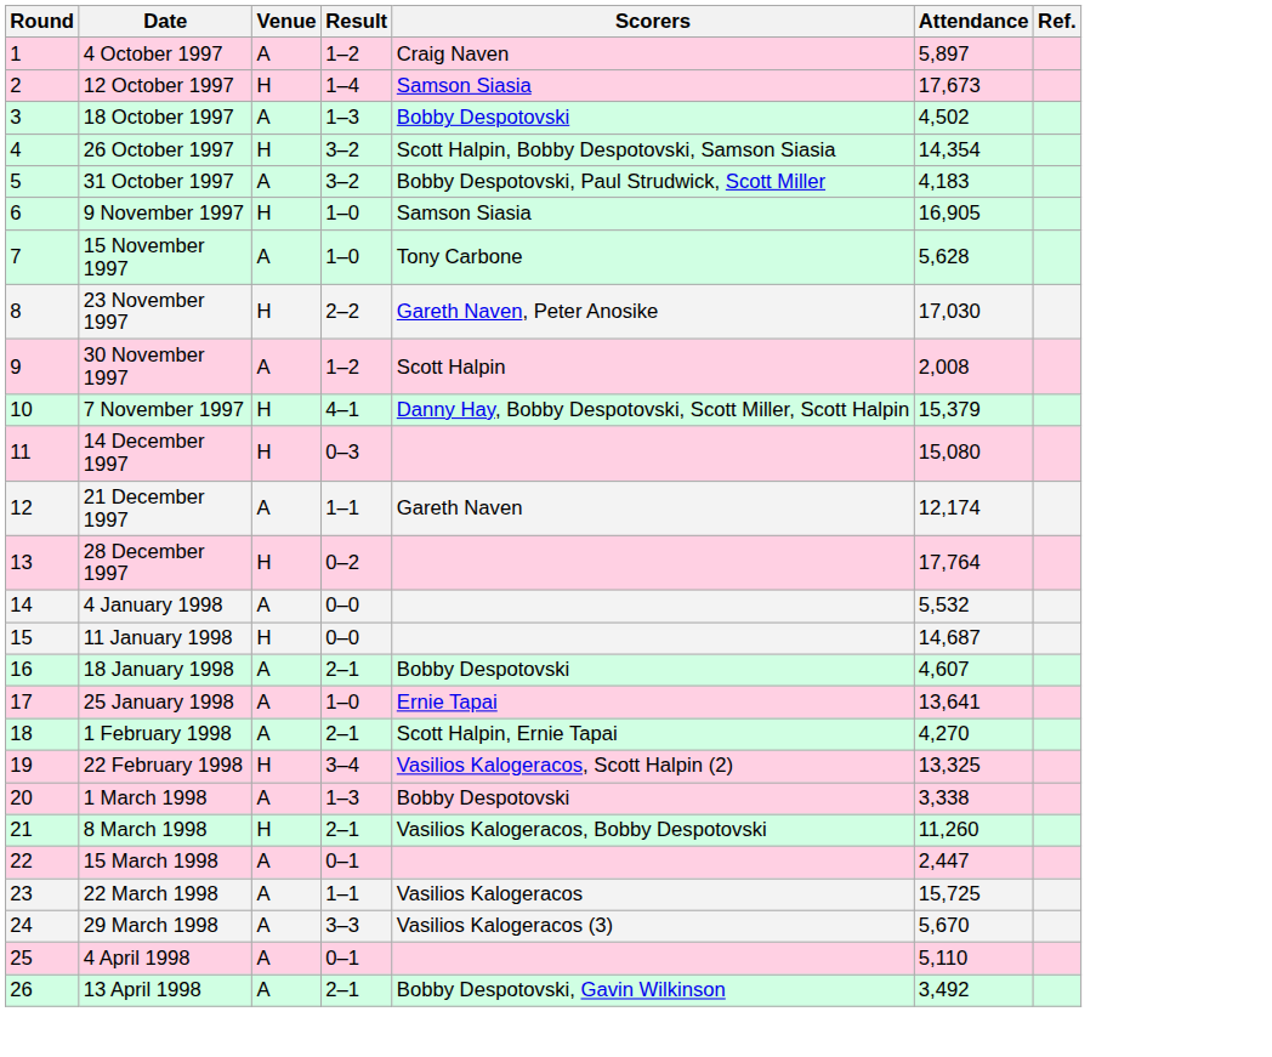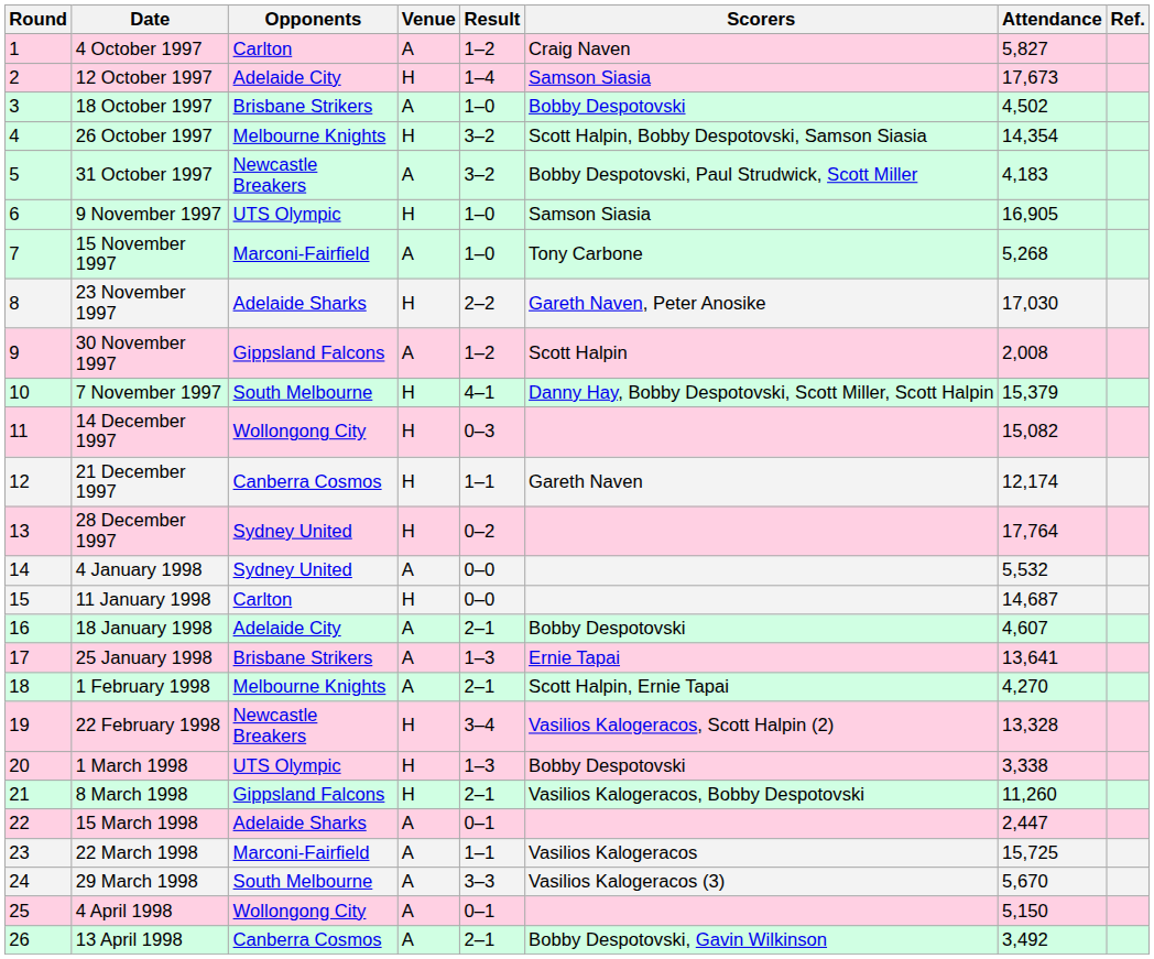 <table class="wikitable" style="text-align:left">
 <tr>
 <th>Round</th>
 <th style="width:130px">Date</th>
+<th style="width:140px">Opponents</th>
 <th>Venue</th>
 <th>Result</th>
 <th>Scorers</th>
 <th>Attendance</th>
 <th>Ref.</th>
 </tr>
 <tr bgcolor="#ffd0e3">
 <td>1</td>
 <td>4 October 1997</td>
+<td><a href='#'>Carlton</a></td>
 <td>A</td>
 <td>1–2</td>
 <td>Craig Naven</td>
-<td>5,897</td>
+<td>5,827</td>
 <td></td>
 </tr>
 <tr bgcolor="#ffd0e3">
 <td>2</td>
 <td>12 October 1997</td>
+<td><a href='#'>Adelaide City</a></td>
 <td>H</td>
 <td>1–4</td>
 <td><a href='#'>Samson Siasia</a></td>
 <td>17,673</td>
 <td></td>
 </tr>
 <tr bgcolor="#d0ffe3">
 <td>3</td>
 <td>18 October 1997</td>
+<td><a href='#'>Brisbane Strikers</a></td>
 <td>A</td>
-<td>1–3</td>
+<td>1–0</td>
 <td><a href='#'>Bobby Despotovski</a></td>
 <td>4,502</td>
 <td></td>
 </tr>
 <tr bgcolor="#d0ffe3">
 <td>4</td>
 <td>26 October 1997</td>
+<td><a href='#'>Melbourne Knights</a></td>
 <td>H</td>
 <td>3–2</td>
 <td>Scott Halpin, Bobby Despotovski, Samson Siasia</td>
 <td>14,354</td>
 <td></td>
 </tr>
 <tr bgcolor="#d0ffe3">
 <td>5</td>
 <td>31 October 1997</td>
+<td><a href='#'>Newcastle Breakers</a></td>
 <td>A</td>
 <td>3–2</td>
 <td>Bobby Despotovski, Paul Strudwick, <a href='#'>Scott Miller</a></td>
 <td>4,183</td>
 <td></td>
 </tr>
 <tr bgcolor="#d0ffe3">
 <td>6</td>
 <td>9 November 1997</td>
+<td><a href='#'>UTS Olympic</a></td>
 <td>H</td>
 <td>1–0</td>
 <td>Samson Siasia</td>
 <td>16,905</td>
 <td></td>
 </tr>
 <tr bgcolor="#d0ffe3">
 <td>7</td>
 <td>15 November 1997</td>
+<td><a href='#'>Marconi-Fairfield</a></td>
 <td>A</td>
 <td>1–0</td>
 <td>Tony Carbone</td>
-<td>5,628</td>
+<td>5,268</td>
 <td></td>
 </tr>
 <tr bgcolor="#f3f3f3">
 <td>8</td>
 <td>23 November 1997</td>
+<td><a href='#'>Adelaide Sharks</a></td>
 <td>H</td>
 <td>2–2</td>
 <td><a href='#'>Gareth Naven</a>, Peter Anosike</td>
 <td>17,030</td>
 <td></td>
 </tr>
 <tr bgcolor="#ffd0e3">
 <td>9</td>
 <td>30 November 1997</td>
+<td><a href='#'>Gippsland Falcons</a></td>
 <td>A</td>
 <td>1–2</td>
 <td>Scott Halpin</td>
 <td>2,008</td>
 <td></td>
 </tr>
 <tr bgcolor="#d0ffe3">
 <td>10</td>
 <td>7 November 1997</td>
+<td><a href='#'>South Melbourne</a></td>
 <td>H</td>
 <td>4–1</td>
 <td><a href='#'>Danny Hay</a>, Bobby Despotovski, Scott Miller, Scott Halpin</td>
 <td>15,379</td>
 <td></td>
 </tr>
 <tr bgcolor="#ffd0e3">
 <td>11</td>
 <td>14 December 1997</td>
+<td><a href='#'>Wollongong City</a></td>
 <td>H</td>
 <td>0–3</td>
 <td></td>
-<td>15,080</td>
+<td>15,082</td>
 <td></td>
 </tr>
 <tr bgcolor="#f3f3f3">
 <td>12</td>
 <td>21 December 1997</td>
-<td>A</td>
+<td><a href='#'>Canberra Cosmos</a></td>
+<td>H</td>
 <td>1–1</td>
 <td>Gareth Naven</td>
 <td>12,174</td>
 <td></td>
 </tr>
 <tr bgcolor="#ffd0e3">
 <td>13</td>
 <td>28 December 1997</td>
+<td><a href='#'>Sydney United</a></td>
 <td>H</td>
 <td>0–2</td>
 <td></td>
 <td>17,764</td>
 <td></td>
 </tr>
 <tr bgcolor="#f3f3f3">
 <td>14</td>
 <td>4 January 1998</td>
+<td><a href='#'>Sydney United</a></td>
 <td>A</td>
 <td>0–0</td>
 <td></td>
 <td>5,532</td>
 <td></td>
 </tr>
 <tr bgcolor="#f3f3f3">
 <td>15</td>
 <td>11 January 1998</td>
+<td><a href='#'>Carlton</a></td>
 <td>H</td>
 <td>0–0</td>
 <td></td>
 <td>14,687</td>
 <td></td>
 </tr>
 <tr bgcolor="#d0ffe3">
 <td>16</td>
 <td>18 January 1998</td>
+<td><a href='#'>Adelaide City</a></td>
 <td>A</td>
 <td>2–1</td>
 <td>Bobby Despotovski</td>
 <td>4,607</td>
 <td></td>
 </tr>
 <tr bgcolor="#ffd0e3">
 <td>17</td>
 <td>25 January 1998</td>
+<td><a href='#'>Brisbane Strikers</a></td>
 <td>A</td>
-<td>1–0</td>
+<td>1–3</td>
 <td><a href='#'>Ernie Tapai</a></td>
 <td>13,641</td>
 <td></td>
 </tr>
 <tr bgcolor="#d0ffe3">
 <td>18</td>
 <td>1 February 1998</td>
+<td><a href='#'>Melbourne Knights</a></td>
 <td>A</td>
 <td>2–1</td>
 <td>Scott Halpin, Ernie Tapai</td>
 <td>4,270</td>
 <td></td>
 </tr>
 <tr bgcolor="#ffd0e3">
 <td>19</td>
 <td>22 February 1998</td>
+<td><a href='#'>Newcastle Breakers</a></td>
 <td>H</td>
 <td>3–4</td>
 <td><a href='#'>Vasilios Kalogeracos</a>, Scott Halpin (2)</td>
-<td>13,325</td>
+<td>13,328</td>
 <td></td>
 </tr>
 <tr bgcolor="#ffd0e3">
 <td>20</td>
 <td>1 March 1998</td>
-<td>A</td>
+<td><a href='#'>UTS Olympic</a></td>
+<td>H</td>
 <td>1–3</td>
 <td>Bobby Despotovski</td>
 <td>3,338</td>
 <td></td>
 </tr>
 <tr bgcolor="#d0ffe3">
 <td>21</td>
 <td>8 March 1998</td>
+<td><a href='#'>Gippsland Falcons</a></td>
 <td>H</td>
 <td>2–1</td>
 <td>Vasilios Kalogeracos, Bobby Despotovski</td>
 <td>11,260</td>
 <td></td>
 </tr>
 <tr bgcolor="#ffd0e3">
 <td>22</td>
 <td>15 March 1998</td>
+<td><a href='#'>Adelaide Sharks</a></td>
 <td>A</td>
 <td>0–1</td>
 <td></td>
 <td>2,447</td>
 <td></td>
 </tr>
 <tr bgcolor="#f3f3f3">
 <td>23</td>
 <td>22 March 1998</td>
+<td><a href='#'>Marconi-Fairfield</a></td>
 <td>A</td>
 <td>1–1</td>
 <td>Vasilios Kalogeracos</td>
 <td>15,725</td>
 <td></td>
 </tr>
 <tr bgcolor="#f3f3f3">
 <td>24</td>
 <td>29 March 1998</td>
+<td><a href='#'>South Melbourne</a></td>
 <td>A</td>
 <td>3–3</td>
 <td>Vasilios Kalogeracos (3)</td>
 <td>5,670</td>
 <td></td>
 </tr>
 <tr bgcolor="#ffd0e3">
 <td>25</td>
 <td>4 April 1998</td>
+<td><a href='#'>Wollongong City</a></td>
 <td>A</td>
 <td>0–1</td>
 <td></td>
-<td>5,110</td>
+<td>5,150</td>
 <td></td>
 </tr>
 <tr bgcolor="#d0ffe3">
 <td>26</td>
 <td>13 April 1998</td>
+<td><a href='#'>Canberra Cosmos</a></td>
 <td>A</td>
 <td>2–1</td>
 <td>Bobby Despotovski, <a href='#'>Gavin Wilkinson</a></td>
 <td>3,492</td>
 <td></td>
 </tr>
 </table>
